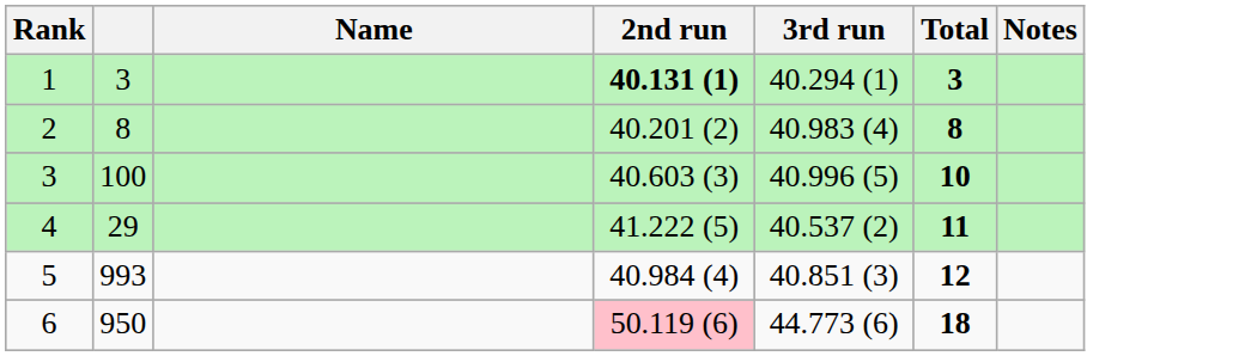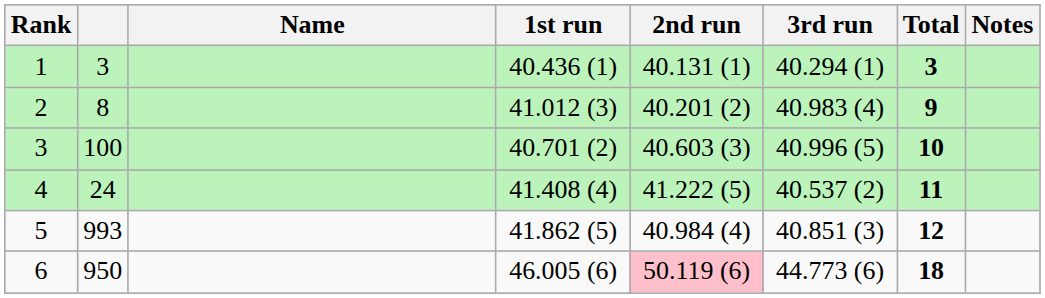 <table class="sortable wikitable" style="text-align:center;">
 <tr>
 <th width="30">Rank</th>
 <th width="20"></th>
 <th width="220">Name</th>
+<th width="75">1st run</th>
 <th width="75">2nd run</th>
 <th width="75">3rd run</th>
 <th width="30">Total</th>
 <th width="30">Notes</th>
 </tr>
 <tr bgcolor=#bbf3bb>
 <td>1</td>
 <td>3</td>
 <td align="left"></td>
-<td><strong>40.131 (1)</strong></td>
+<td>40.436 (1)</td>
+<td>40.131 (1)</td>
 <td>40.294 (1)</td>
 <td><strong>3</strong></td>
 <td></td>
 </tr>
 <tr bgcolor=#bbf3bb>
 <td>2</td>
 <td>8</td>
 <td align="left"></td>
+<td>41.012 (3)</td>
 <td>40.201 (2)</td>
 <td>40.983 (4)</td>
-<td><strong>8</strong></td>
+<td><strong>9</strong></td>
 <td></td>
 </tr>
 <tr bgcolor=#bbf3bb>
 <td>3</td>
 <td>100</td>
 <td align="left"></td>
+<td>40.701 (2)</td>
 <td>40.603 (3)</td>
 <td>40.996 (5)</td>
 <td><strong>10</strong></td>
 <td></td>
 </tr>
 <tr bgcolor=#bbf3bb>
 <td>4</td>
-<td>29</td>
+<td>24</td>
 <td align="left"></td>
+<td>41.408 (4)</td>
 <td>41.222 (5)</td>
 <td>40.537 (2)</td>
 <td><strong>11</strong></td>
 <td></td>
 </tr>
 <tr>
 <td>5</td>
 <td>993</td>
 <td align="left"></td>
+<td>41.862 (5)</td>
 <td>40.984 (4)</td>
 <td>40.851 (3)</td>
 <td><strong>12</strong></td>
 <td></td>
 </tr>
 <tr>
 <td>6</td>
 <td>950</td>
 <td align="left"></td>
+<td>46.005 (6)</td>
 <td style="background: pink;">50.119 (6)</td>
 <td>44.773 (6)</td>
 <td><strong>18</strong></td>
 <td></td>
 </tr>
 </table>
